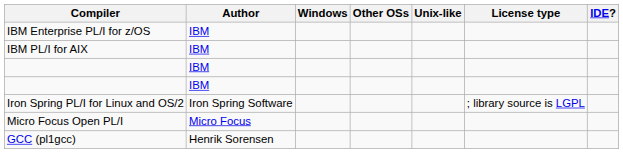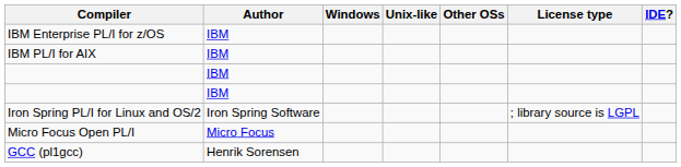 <table class="wikitable sortable">
 <tr>
 <th>Compiler</th>
 <th>Author</th>
 <th>Windows</th>
+<th>Unix-like</th>
 <th>Other OSs</th>
-<th>Unix-like</th>
 <th>License type</th>
 <th><a href='#'>IDE</a>?</th>
 </tr>
 <tr>
 <td>IBM Enterprise PL/I for z/OS</td>
 <td><a href='#'>IBM</a></td>
 <td></td>
 <td></td>
 <td></td>
 <td></td>
 <td></td>
 </tr>
 <tr>
 <td>IBM PL/I for AIX</td>
 <td><a href='#'>IBM</a></td>
 <td></td>
 <td></td>
 <td></td>
 <td></td>
 <td></td>
 </tr>
 <tr>
 <td></td>
 <td><a href='#'>IBM</a></td>
 <td></td>
 <td></td>
 <td></td>
 <td></td>
 <td></td>
 </tr>
 <tr>
 <td></td>
 <td><a href='#'>IBM</a></td>
 <td></td>
 <td></td>
 <td></td>
 <td></td>
 <td></td>
 </tr>
 <tr>
 <td>Iron Spring PL/I for Linux and OS/2</td>
 <td>Iron Spring Software</td>
 <td></td>
 <td></td>
 <td></td>
 <td>; library source is <a href='#'>LGPL</a></td>
 <td></td>
 </tr>
 <tr>
 <td>Micro Focus Open PL/I</td>
 <td><a href='#'>Micro Focus</a></td>
 <td></td>
 <td></td>
 <td></td>
 <td></td>
 <td></td>
 </tr>
 <tr>
 <td><a href='#'>GCC</a> (pl1gcc)</td>
 <td>Henrik Sorensen</td>
 <td></td>
 <td></td>
 <td></td>
 <td></td>
 <td></td>
 </tr>
 </table>
